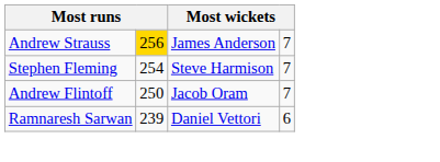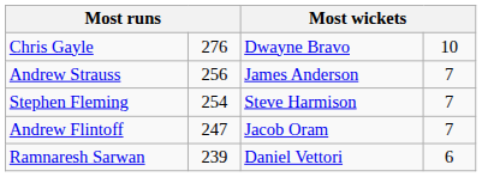 <table class="wikitable">
 <tr>
 <th colspan="2" align="center">Most runs</th>
 <th colspan="2" align="center">Most wickets</th>
 </tr>
 <tr>
+<td width=160> <a href='#'>Chris Gayle</a></td>
+<td width=40 align=center>276</td>
+<td width=160> <a href='#'>Dwayne Bravo</a></td>
+<td width=40 align=center>10</td>
+</tr>
+<tr>
 <td> <a href='#'>Andrew Strauss</a></td>
-<td align=center style="background: gold;">256</td>
+<td align=center>256</td>
 <td> <a href='#'>James Anderson</a></td>
 <td align=center>7</td>
 </tr>
 <tr>
 <td> <a href='#'>Stephen Fleming</a></td>
 <td align=center>254</td>
 <td> <a href='#'>Steve Harmison</a></td>
 <td align=center>7</td>
 </tr>
 <tr>
 <td> <a href='#'>Andrew Flintoff</a></td>
-<td align=center>250</td>
+<td align=center>247</td>
 <td> <a href='#'>Jacob Oram</a></td>
 <td align=center>7</td>
 </tr>
 <tr>
 <td> <a href='#'>Ramnaresh Sarwan</a></td>
 <td align=center>239</td>
 <td> <a href='#'>Daniel Vettori</a></td>
 <td align=center>6</td>
 </tr>
 </table>
